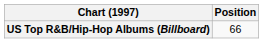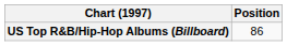 <table class="wikitable plainrowheaders" style="text-align:center">
 <tr>
 <th scope="col">Chart (1997)</th>
 <th scope="col">Position</th>
 </tr>
 <tr>
 <th scope="row">US Top R&B/Hip-Hop Albums (<em>Billboard</em>)</th>
-<td>66</td>
+<td>86</td>
 </tr>
 </table>
